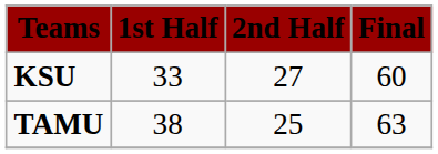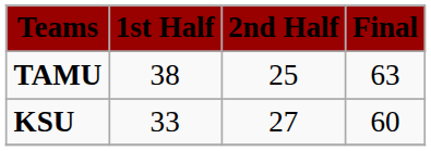 <table class="wikitable" align=right>
 <tr bgcolor=#990000 align=center>
 <td colspan=1><span><strong>Teams</strong></span></td>
 <td colspan=1><span><strong>1st Half</strong></span></td>
 <td colspan=1><span><strong>2nd Half</strong></span></td>
 <td colspan=1><span><strong>Final</strong></span></td>
 </tr>
 <tr>
+<td><strong>TAMU</strong></td>
+<td align=center>38</td>
+<td align=center>25</td>
+<td align=center>63</td>
+</tr>
+<tr>
 <td><strong>KSU</strong></td>
 <td align=center>33</td>
 <td align=center>27</td>
 <td align=center>60</td>
 </tr>
 <tr>
-<td><strong>TAMU</strong></td>
-<td align=center>38</td>
-<td align=center>25</td>
-<td align=center>63</td>
-</tr>
-<tr>
 </tr>
 </table>
